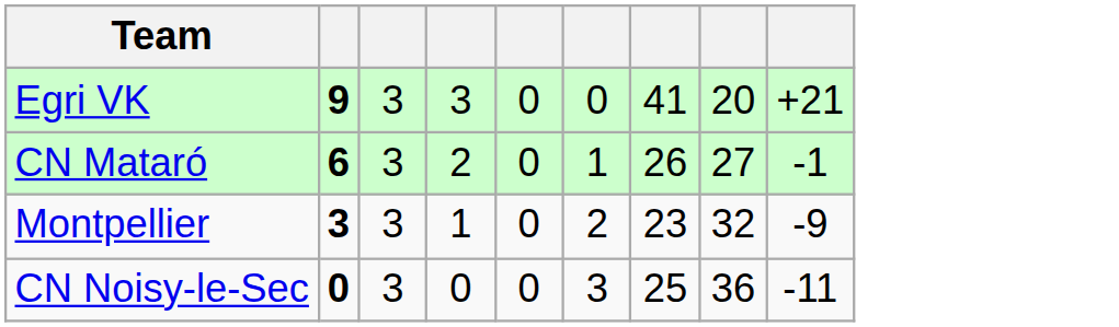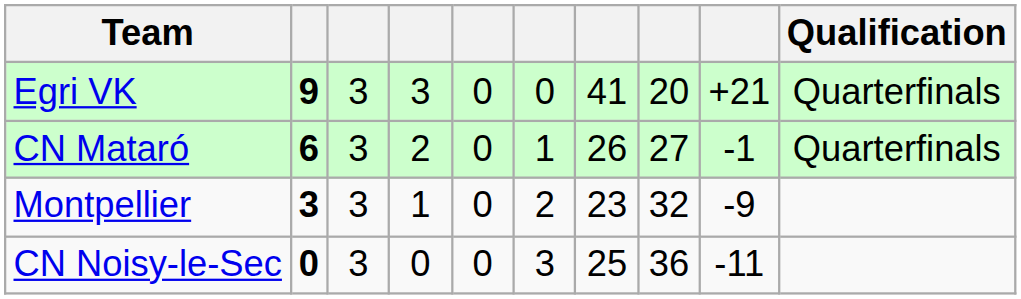 <table class="wikitable" style="text-align:center;">
 <tr>
 <th>Team</th>
 <th></th>
 <th width=20></th>
 <th width=20></th>
 <th width=20></th>
 <th width=20></th>
 <th width=20></th>
 <th width=20></th>
 <th width=20></th>
+<th>Qualification</th>
 </tr>
 <tr style="background-color:#ccffcc;">
 <td style="text-align:left;"> <a href='#'>Egri VK</a></td>
 <td><strong>9</strong></td>
 <td>3</td>
 <td>3</td>
 <td>0</td>
 <td>0</td>
 <td>41</td>
 <td>20</td>
 <td>+21</td>
+<td>Quarterfinals</td>
 </tr>
 <tr style="background-color:#ccffcc;">
 <td style="text-align:left;"> <a href='#'>CN Mataró</a></td>
 <td><strong>6</strong></td>
 <td>3</td>
 <td>2</td>
 <td>0</td>
 <td>1</td>
 <td>26</td>
 <td>27</td>
 <td>-1</td>
+<td>Quarterfinals</td>
 </tr>
 <tr>
 <td style="text-align:left;"> <a href='#'>Montpellier</a></td>
 <td><strong>3</strong></td>
 <td>3</td>
 <td>1</td>
 <td>0</td>
 <td>2</td>
 <td>23</td>
 <td>32</td>
 <td>-9</td>
+<td></td>
 </tr>
 <tr>
 <td style="text-align:left;"> <a href='#'>CN Noisy-le-Sec</a></td>
 <td><strong>0</strong></td>
 <td>3</td>
 <td>0</td>
 <td>0</td>
 <td>3</td>
 <td>25</td>
 <td>36</td>
 <td>-11</td>
+<td></td>
 </tr>
 </table>
